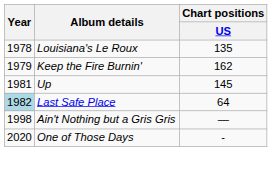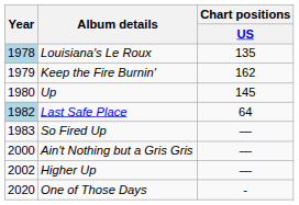 <table class="wikitable" border="1">
 <tr>
 <th rowspan="2">Year</th>
 <th rowspan="2" width="200">Album details</th>
 <th colspan="1">Chart positions</th>
 </tr>
 <tr>
 <th><a href='#'>US</a><br></th>
 </tr>
 <tr>
-<td>1978</td>
+<td style="background: lightblue;">1978</td>
 <td><em>Louisiana's Le Roux</em></td>
 <td align="center">135</td>
 </tr>
 <tr>
 <td>1979</td>
 <td><em>Keep the Fire Burnin' </em></td>
 <td align="center">162</td>
 </tr>
 <tr>
-<td>1981</td>
+<td>1980</td>
 <td><em>Up</em></td>
 <td align="center">145</td>
 </tr>
 <tr>
 <td style="background: lightblue;">1982</td>
 <td><em><a href='#'>Last Safe Place</a></em></td>
 <td align="center">64</td>
 </tr>
 <tr>
-<td>1998</td>
+<td>1983</td>
+<td><em>So Fired Up</em></td>
+<td align="center">—</td>
+</tr>
+<tr>
+<td>2000</td>
 <td><em>Ain't Nothing but a Gris Gris</em></td>
+<td align="center">—</td>
+</tr>
+<tr>
+<td>2002</td>
+<td><em>Higher Up</em></td>
 <td align="center">—</td>
 </tr>
 <tr>
 <td>2020</td>
 <td><em>One of Those Days</em></td>
 <td align="center">-</td>
 </tr>
 </table>
